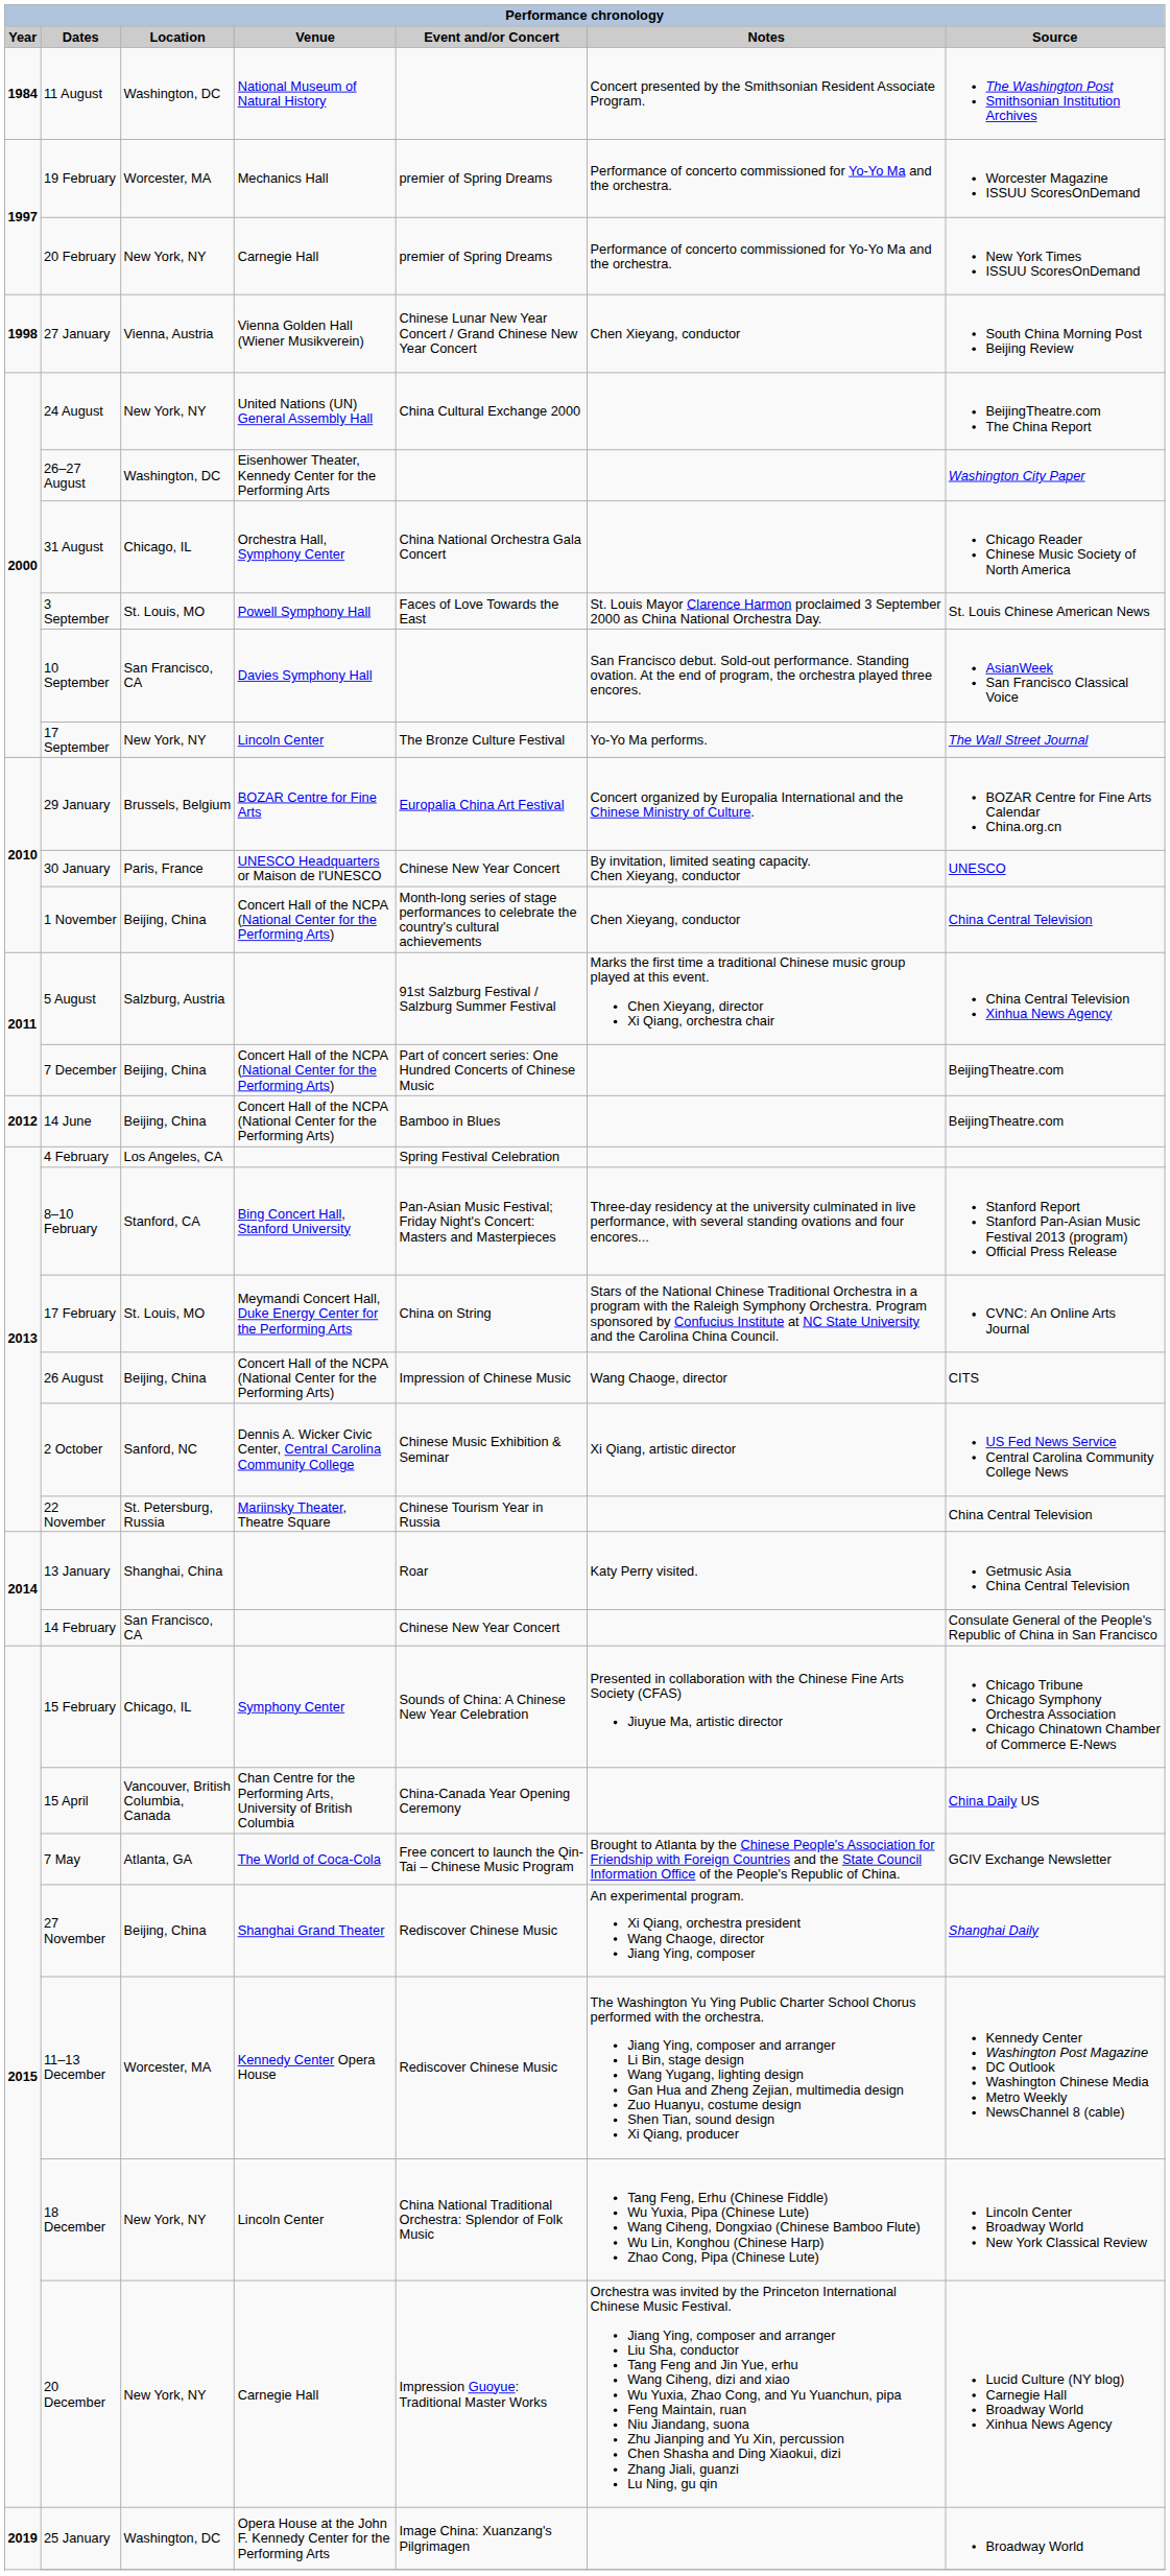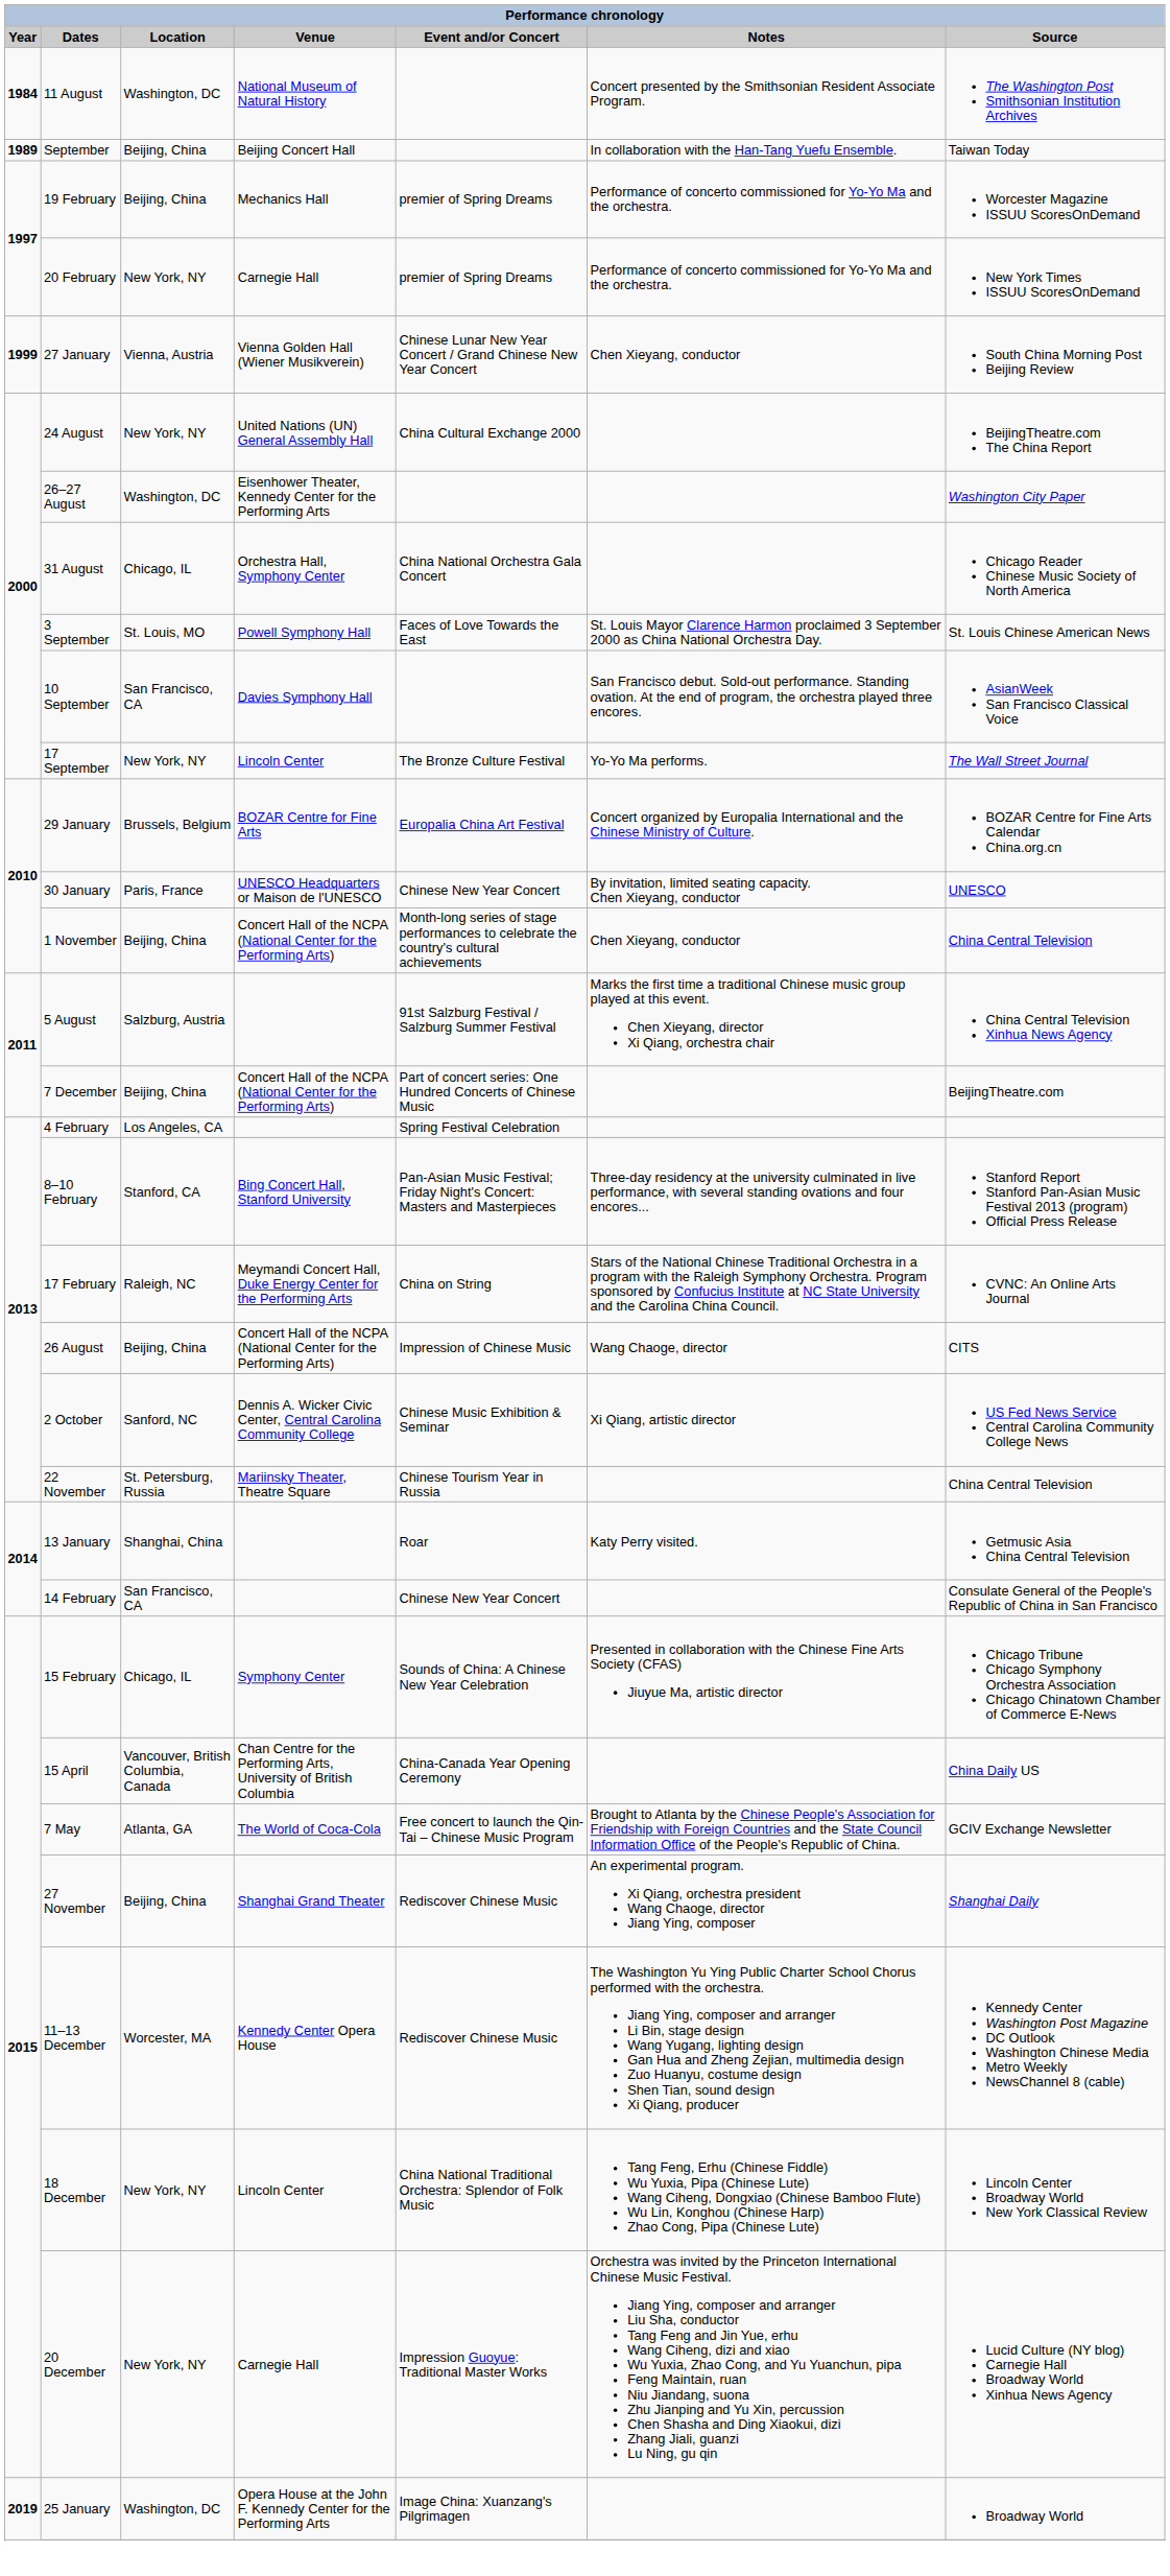 <table class="wikitable" style="font-size:90%;">
 <tr>
 <th colspan=7 style="background:#B0C4DE;">Performance chronology</th>
 </tr>
 <tr align="center">
 <th style="background: #CCCCCC;">Year</th>
 <th style="background: #CCCCCC;">Dates</th>
 <th style="background: #CCCCCC;">Location</th>
 <th style="background: #CCCCCC;">Venue</th>
 <th style="background: #CCCCCC;">Event and/or Concert</th>
 <th style="background: #CCCCCC;">Notes</th>
 <th style="background: #CCCCCC;">Source</th>
 </tr>
 <tr>
 <td rowspan=1><strong>1984</strong></td>
 <td>11 August</td>
 <td>Washington, DC</td>
 <td><a href='#'>National Museum of Natural History</a></td>
 <td></td>
 <td>Concert presented by the Smithsonian Resident Associate Program.</td>
 <td><br><ul><li><em><a href='#'>The Washington Post</a></em></li><li><a href='#'>Smithsonian Institution Archives</a></li></ul></td>
 </tr>
 <tr>
+<td rowspan=1><strong>1989</strong></td>
+<td>September</td>
+<td>Beijing, China</td>
+<td>Beijing Concert Hall</td>
+<td></td>
+<td>In collaboration with the <a href='#'>Han-Tang Yuefu Ensemble</a>.</td>
+<td>Taiwan Today</td>
+</tr>
+<tr>
 <td rowspan=2><strong>1997</strong></td>
 <td>19 February</td>
-<td>Worcester, MA</td>
+<td>Beijing, China</td>
 <td>Mechanics Hall</td>
 <td>premier of Spring Dreams</td>
 <td>Performance of concerto commissioned for <a href='#'>Yo-Yo Ma</a> and the orchestra.</td>
 <td><br><ul><li>Worcester Magazine</li><li>ISSUU ScoresOnDemand</li></ul></td>
 </tr>
 <tr>
 <td>20 February</td>
 <td>New York, NY</td>
 <td>Carnegie Hall</td>
 <td>premier of Spring Dreams</td>
 <td>Performance of concerto commissioned for Yo-Yo Ma and the orchestra.</td>
 <td><br><ul><li>New York Times</li><li>ISSUU ScoresOnDemand</li></ul></td>
 </tr>
 <tr>
-<td rowspan=1><strong>1998</strong></td>
+<td rowspan=1><strong>1999</strong></td>
 <td>27 January</td>
 <td>Vienna, Austria</td>
 <td>Vienna Golden Hall (Wiener Musikverein)</td>
 <td>Chinese Lunar New Year Concert / Grand Chinese New Year Concert</td>
 <td>Chen Xieyang, conductor</td>
 <td><br><ul><li>South China Morning Post</li><li>Beijing Review</li></ul></td>
 </tr>
 <tr>
 <td rowspan=6><strong>2000</strong></td>
 <td>24 August</td>
 <td>New York, NY</td>
 <td>United Nations (UN) <a href='#'>General Assembly Hall</a></td>
 <td>China Cultural Exchange 2000</td>
 <td></td>
 <td><br><ul><li>BeijingTheatre.com</li><li>The China Report</li></ul></td>
 </tr>
 <tr>
 <td>26–27 August</td>
 <td>Washington, DC</td>
 <td>Eisenhower Theater, Kennedy Center for the Performing Arts</td>
 <td></td>
 <td></td>
 <td><em><a href='#'>Washington City Paper</a></em></td>
 </tr>
 <tr>
 <td>31 August</td>
 <td>Chicago, IL</td>
 <td>Orchestra Hall, <a href='#'>Symphony Center</a></td>
 <td>China National Orchestra Gala Concert</td>
 <td></td>
 <td><br><ul><li>Chicago Reader</li><li>Chinese Music Society of North America</li></ul></td>
 </tr>
 <tr>
 <td>3 September</td>
 <td>St. Louis, MO</td>
 <td><a href='#'>Powell Symphony Hall</a></td>
 <td>Faces of Love Towards the East</td>
 <td>St. Louis Mayor <a href='#'>Clarence Harmon</a> proclaimed 3 September 2000 as China National Orchestra Day.</td>
 <td>St. Louis Chinese American News</td>
 </tr>
 <tr>
 <td>10 September</td>
 <td>San Francisco, CA</td>
 <td><a href='#'>Davies Symphony Hall</a></td>
 <td></td>
 <td>San Francisco debut. Sold-out performance. Standing ovation. At the end of program, the orchestra played three encores.</td>
 <td><br><ul><li><a href='#'>AsianWeek</a></li><li>San Francisco Classical Voice</li></ul></td>
 </tr>
 <tr>
 <td>17 September</td>
 <td>New York, NY</td>
 <td><a href='#'>Lincoln Center</a></td>
 <td>The Bronze Culture Festival</td>
 <td>Yo-Yo Ma performs.</td>
 <td><em><a href='#'>The Wall Street Journal</a></em></td>
 </tr>
 <tr>
 <td rowspan=3><strong>2010</strong></td>
 <td>29 January</td>
 <td>Brussels, Belgium</td>
 <td><a href='#'>BOZAR Centre for Fine Arts</a></td>
 <td><a href='#'>Europalia China Art Festival</a></td>
 <td>Concert organized by Europalia International and the <a href='#'>Chinese Ministry of Culture</a>.</td>
 <td><br><ul><li>BOZAR Centre for Fine Arts Calendar</li><li>China.org.cn</li></ul></td>
 </tr>
 <tr>
 <td>30 January</td>
 <td>Paris, France</td>
 <td><a href='#'>UNESCO Headquarters</a> or Maison de l'UNESCO</td>
 <td>Chinese New Year Concert</td>
 <td>By invitation, limited seating capacity.<br>Chen Xieyang, conductor</td>
 <td><a href='#'>UNESCO</a></td>
 </tr>
 <tr>
 <td>1 November</td>
 <td>Beijing, China</td>
 <td>Concert Hall of the NCPA (<a href='#'>National Center for the Performing Arts</a>)</td>
 <td>Month-long series of stage performances to celebrate the country's cultural achievements</td>
 <td>Chen Xieyang, conductor</td>
 <td><a href='#'>China Central Television</a></td>
 </tr>
 <tr>
 <td rowspan=2><strong>2011</strong></td>
 <td>5 August</td>
 <td>Salzburg, Austria</td>
 <td></td>
 <td>91st Salzburg Festival / Salzburg Summer Festival</td>
 <td>Marks the first time a traditional Chinese music group played at this event.<br><ul><li>Chen Xieyang, director</li><li>Xi Qiang, orchestra chair</li></ul></td>
 <td><br><ul><li>China Central Television</li><li><a href='#'>Xinhua News Agency</a></li></ul></td>
 </tr>
 <tr>
 <td>7 December</td>
 <td>Beijing, China</td>
 <td>Concert Hall of the NCPA (<a href='#'>National Center for the Performing Arts</a>)</td>
 <td>Part of concert series: One Hundred Concerts of Chinese Music</td>
 <td></td>
 <td>BeijingTheatre.com</td>
 </tr>
 <tr>
-<td rowspan=1><strong>2012</strong></td>
-<td>14 June</td>
-<td>Beijing, China</td>
-<td>Concert Hall of the NCPA (National Center for the Performing Arts)</td>
-<td>Bamboo in Blues</td>
-<td></td>
-<td>BeijingTheatre.com</td>
-</tr>
-<tr>
 <td rowspan=6><strong>2013</strong></td>
 <td>4 February</td>
 <td>Los Angeles, CA</td>
 <td></td>
 <td>Spring Festival Celebration</td>
 <td></td>
 <td></td>
 </tr>
 <tr>
 <td>8–10 February</td>
 <td>Stanford, CA</td>
 <td><a href='#'>Bing Concert Hall</a>, <a href='#'>Stanford University</a></td>
 <td>Pan-Asian Music Festival; Friday Night's Concert: Masters and Masterpieces</td>
 <td>Three-day residency at the university culminated in live performance, with several standing ovations and four encores...</td>
 <td><br><ul><li>Stanford Report</li><li>Stanford Pan-Asian Music Festival 2013 (program)</li><li>Official Press Release</li></ul></td>
 </tr>
 <tr>
 <td>17 February</td>
-<td>St. Louis, MO</td>
+<td>Raleigh, NC</td>
 <td>Meymandi Concert Hall, <a href='#'>Duke Energy Center for the Performing Arts</a></td>
 <td>China on String</td>
 <td>Stars of the National Chinese Traditional Orchestra in a program with the Raleigh Symphony Orchestra. Program sponsored by <a href='#'>Confucius Institute</a> at <a href='#'>NC State University</a> and the Carolina China Council.</td>
 <td><br><ul><li>CVNC: An Online Arts Journal</li></ul></td>
 </tr>
 <tr>
 <td>26 August</td>
 <td>Beijing, China</td>
 <td>Concert Hall of the NCPA (National Center for the Performing Arts)</td>
 <td>Impression of Chinese Music</td>
 <td>Wang Chaoge, director</td>
 <td>CITS</td>
 </tr>
 <tr>
 <td>2 October</td>
 <td>Sanford, NC</td>
 <td>Dennis A. Wicker Civic Center, <a href='#'>Central Carolina Community College</a></td>
 <td>Chinese Music Exhibition & Seminar</td>
 <td>Xi Qiang, artistic director</td>
 <td><br><ul><li><a href='#'>US Fed News Service</a></li><li>Central Carolina Community College News</li></ul></td>
 </tr>
 <tr>
 <td>22 November</td>
 <td>St. Petersburg, Russia</td>
 <td><a href='#'>Mariinsky Theater</a>, Theatre Square</td>
 <td>Chinese Tourism Year in Russia</td>
 <td></td>
 <td>China Central Television</td>
 </tr>
 <tr>
 <td rowspan=2><strong>2014</strong></td>
 <td>13 January</td>
 <td>Shanghai, China</td>
 <td></td>
 <td>Roar</td>
 <td>Katy Perry visited.</td>
 <td><br><ul><li>Getmusic Asia</li><li>China Central Television</li></ul></td>
 </tr>
 <tr>
 <td>14 February</td>
 <td>San Francisco, CA</td>
 <td></td>
 <td>Chinese New Year Concert</td>
 <td></td>
 <td>Consulate General of the People's Republic of China in San Francisco</td>
 </tr>
 <tr>
 <td rowspan=7><strong>2015</strong></td>
 <td>15 February</td>
 <td>Chicago, IL</td>
 <td><a href='#'>Symphony Center</a></td>
 <td>Sounds of China: A Chinese New Year Celebration</td>
 <td>Presented in collaboration with the Chinese Fine Arts Society (CFAS)<br><ul><li>Jiuyue Ma, artistic director</li></ul></td>
 <td><br><ul><li>Chicago Tribune</li><li>Chicago Symphony Orchestra Association</li><li>Chicago Chinatown Chamber of Commerce E-News</li></ul></td>
 </tr>
 <tr>
 <td>15 April</td>
 <td>Vancouver, British Columbia, Canada</td>
 <td>Chan Centre for the Performing Arts, University of British Columbia</td>
 <td>China-Canada Year Opening Ceremony</td>
 <td></td>
 <td><a href='#'>China Daily</a> US</td>
 </tr>
 <tr>
 <td>7 May</td>
 <td>Atlanta, GA</td>
 <td><a href='#'>The World of Coca-Cola</a></td>
 <td>Free concert to launch the Qin-Tai – Chinese Music Program</td>
 <td>Brought to Atlanta by the <a href='#'>Chinese People's Association for Friendship with Foreign Countries</a> and the <a href='#'>State Council Information Office</a> of the People's Republic of China.</td>
 <td>GCIV Exchange Newsletter</td>
 </tr>
 <tr>
 <td>27 November</td>
 <td>Beijing, China</td>
 <td><a href='#'>Shanghai Grand Theater</a></td>
 <td>Rediscover Chinese Music</td>
 <td>An experimental program.<br><ul><li>Xi Qiang, orchestra president</li><li>Wang Chaoge, director</li><li>Jiang Ying, composer</li></ul></td>
 <td><em><a href='#'>Shanghai Daily</a></em></td>
 </tr>
 <tr>
 <td>11–13 December</td>
 <td>Worcester, MA</td>
 <td><a href='#'>Kennedy Center</a> Opera House</td>
 <td>Rediscover Chinese Music</td>
 <td><br>The Washington Yu Ying Public Charter School Chorus performed with the orchestra.<ul><li>Jiang Ying, composer and arranger</li><li>Li Bin, stage design</li><li>Wang Yugang, lighting design</li><li>Gan Hua and Zheng Zejian, multimedia design</li><li>Zuo Huanyu, costume design</li><li>Shen Tian, sound design</li><li>Xi Qiang, producer</li></ul></td>
 <td><br><ul><li>Kennedy Center</li><li><em>Washington Post Magazine</em></li><li>DC Outlook</li><li>Washington Chinese Media</li><li>Metro Weekly</li><li>NewsChannel 8 (cable)</li></ul></td>
 </tr>
 <tr>
 <td>18 December</td>
 <td>New York, NY</td>
 <td>Lincoln Center</td>
 <td>China National Traditional Orchestra: Splendor of Folk Music</td>
 <td><br><ul><li>Tang Feng, Erhu (Chinese Fiddle)</li><li>Wu Yuxia, Pipa (Chinese Lute)</li><li>Wang Ciheng, Dongxiao (Chinese Bamboo Flute)</li><li>Wu Lin, Konghou (Chinese Harp)</li><li>Zhao Cong, Pipa (Chinese Lute)</li></ul></td>
 <td><br><ul><li>Lincoln Center</li><li>Broadway World</li><li>New York Classical Review</li></ul></td>
 </tr>
 <tr>
 <td>20 December</td>
 <td>New York, NY</td>
 <td>Carnegie Hall</td>
 <td>Impression <a href='#'>Guoyue</a>: Traditional Master Works</td>
 <td>Orchestra was invited by the Princeton International Chinese Music Festival.<br><ul><li>Jiang Ying, composer and arranger</li><li>Liu Sha, conductor</li><li>Tang Feng and Jin Yue, erhu</li><li>Wang Ciheng, dizi and xiao</li><li>Wu Yuxia, Zhao Cong, and Yu Yuanchun, pipa</li><li>Feng Maintain, ruan</li><li>Niu Jiandang, suona</li><li>Zhu Jianping and Yu Xin, percussion</li><li>Chen Shasha and Ding Xiaokui, dizi</li><li>Zhang Jiali, guanzi</li><li>Lu Ning, gu qin</li></ul></td>
 <td><br><ul><li>Lucid Culture (NY blog)</li><li>Carnegie Hall</li><li>Broadway World</li><li>Xinhua News Agency</li></ul></td>
 </tr>
 <tr>
 <td rowspan=7><strong>2019</strong></td>
 <td>25 January</td>
 <td>Washington, DC</td>
 <td>Opera House at the John F. Kennedy Center for the Performing Arts</td>
 <td>Image China: Xuanzang's Pilgrimagen</td>
 <td> </td>
 <td><br><ul><li>Broadway World</li></ul></td>
 </tr>
 <tr>
 </tr>
 </table>
